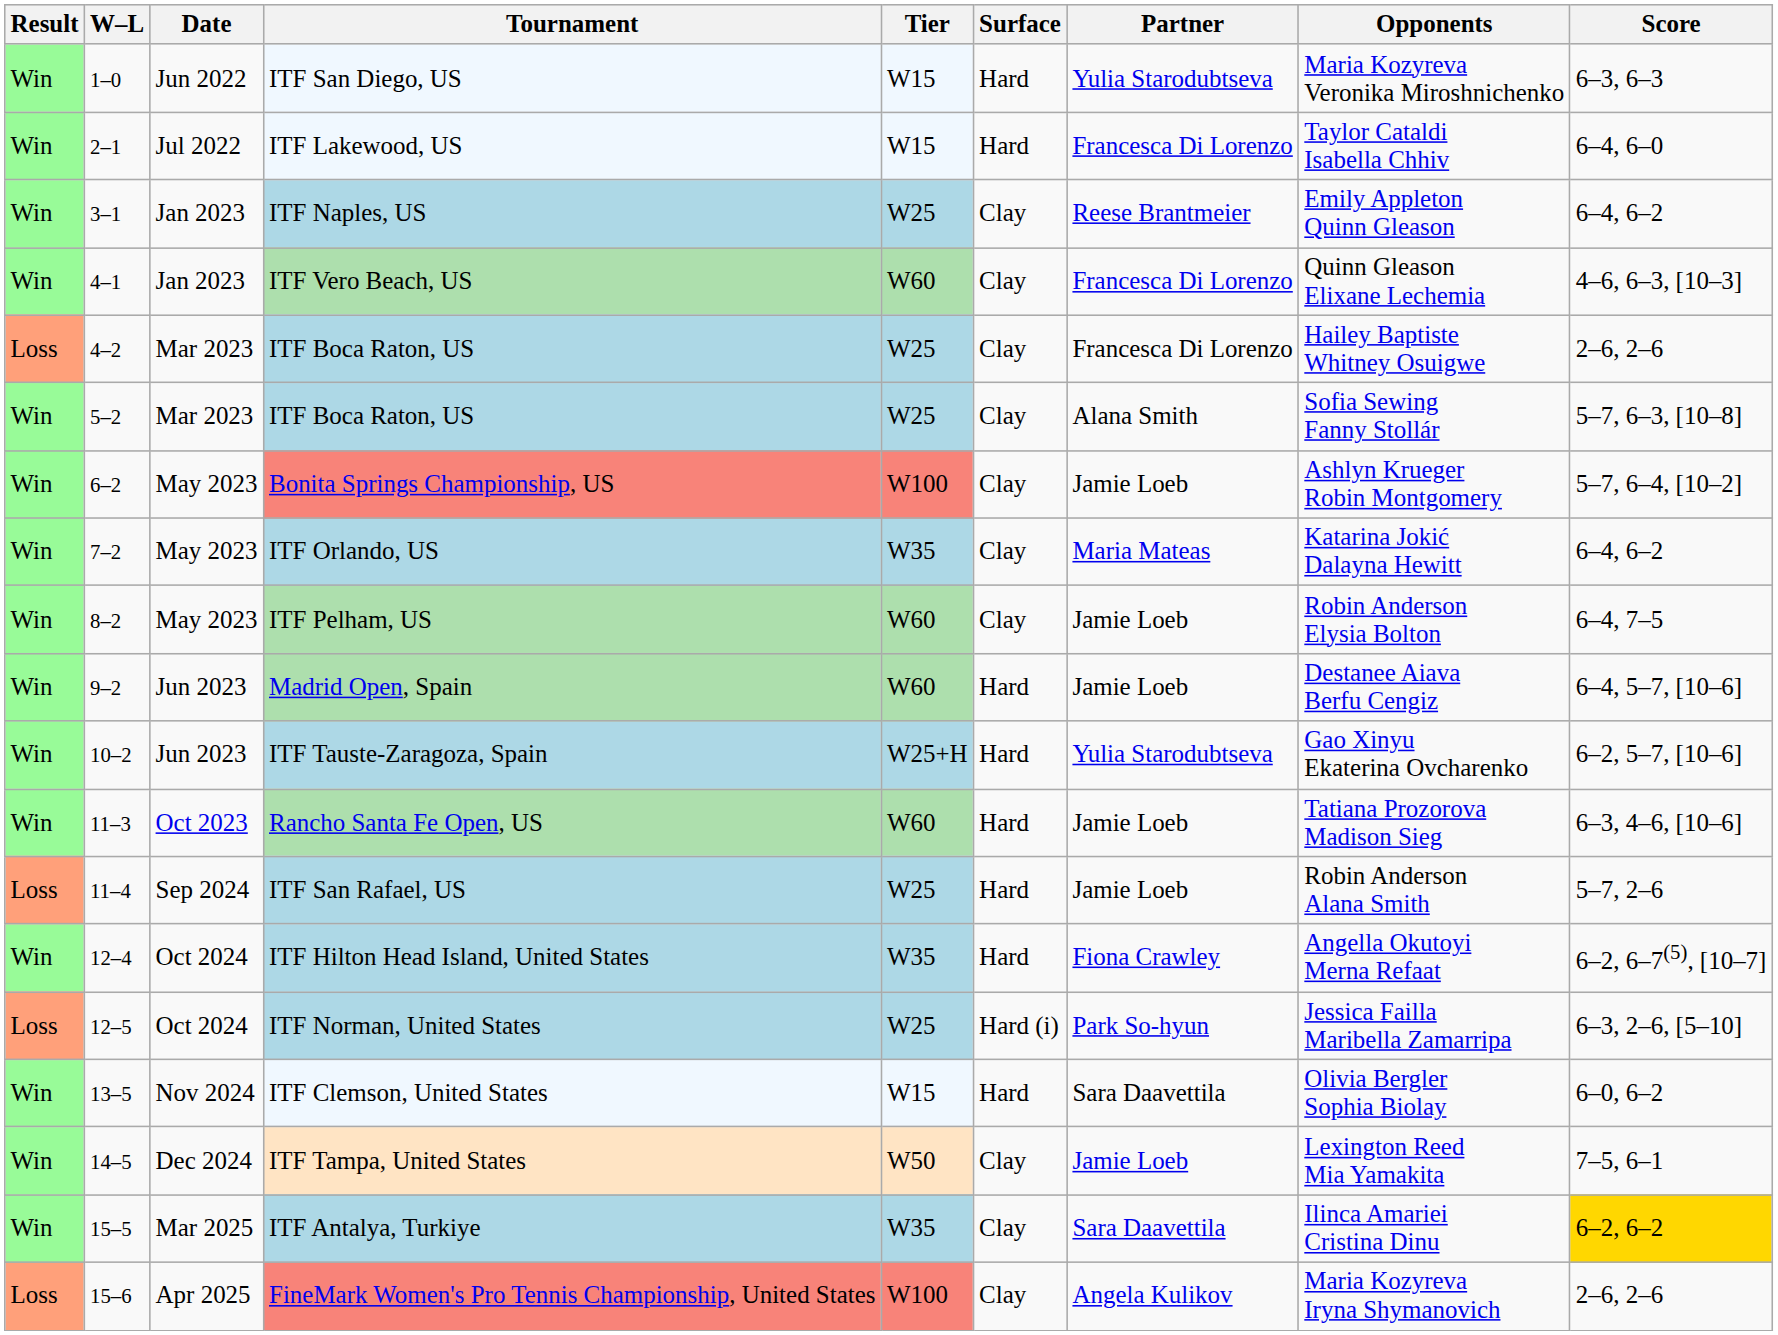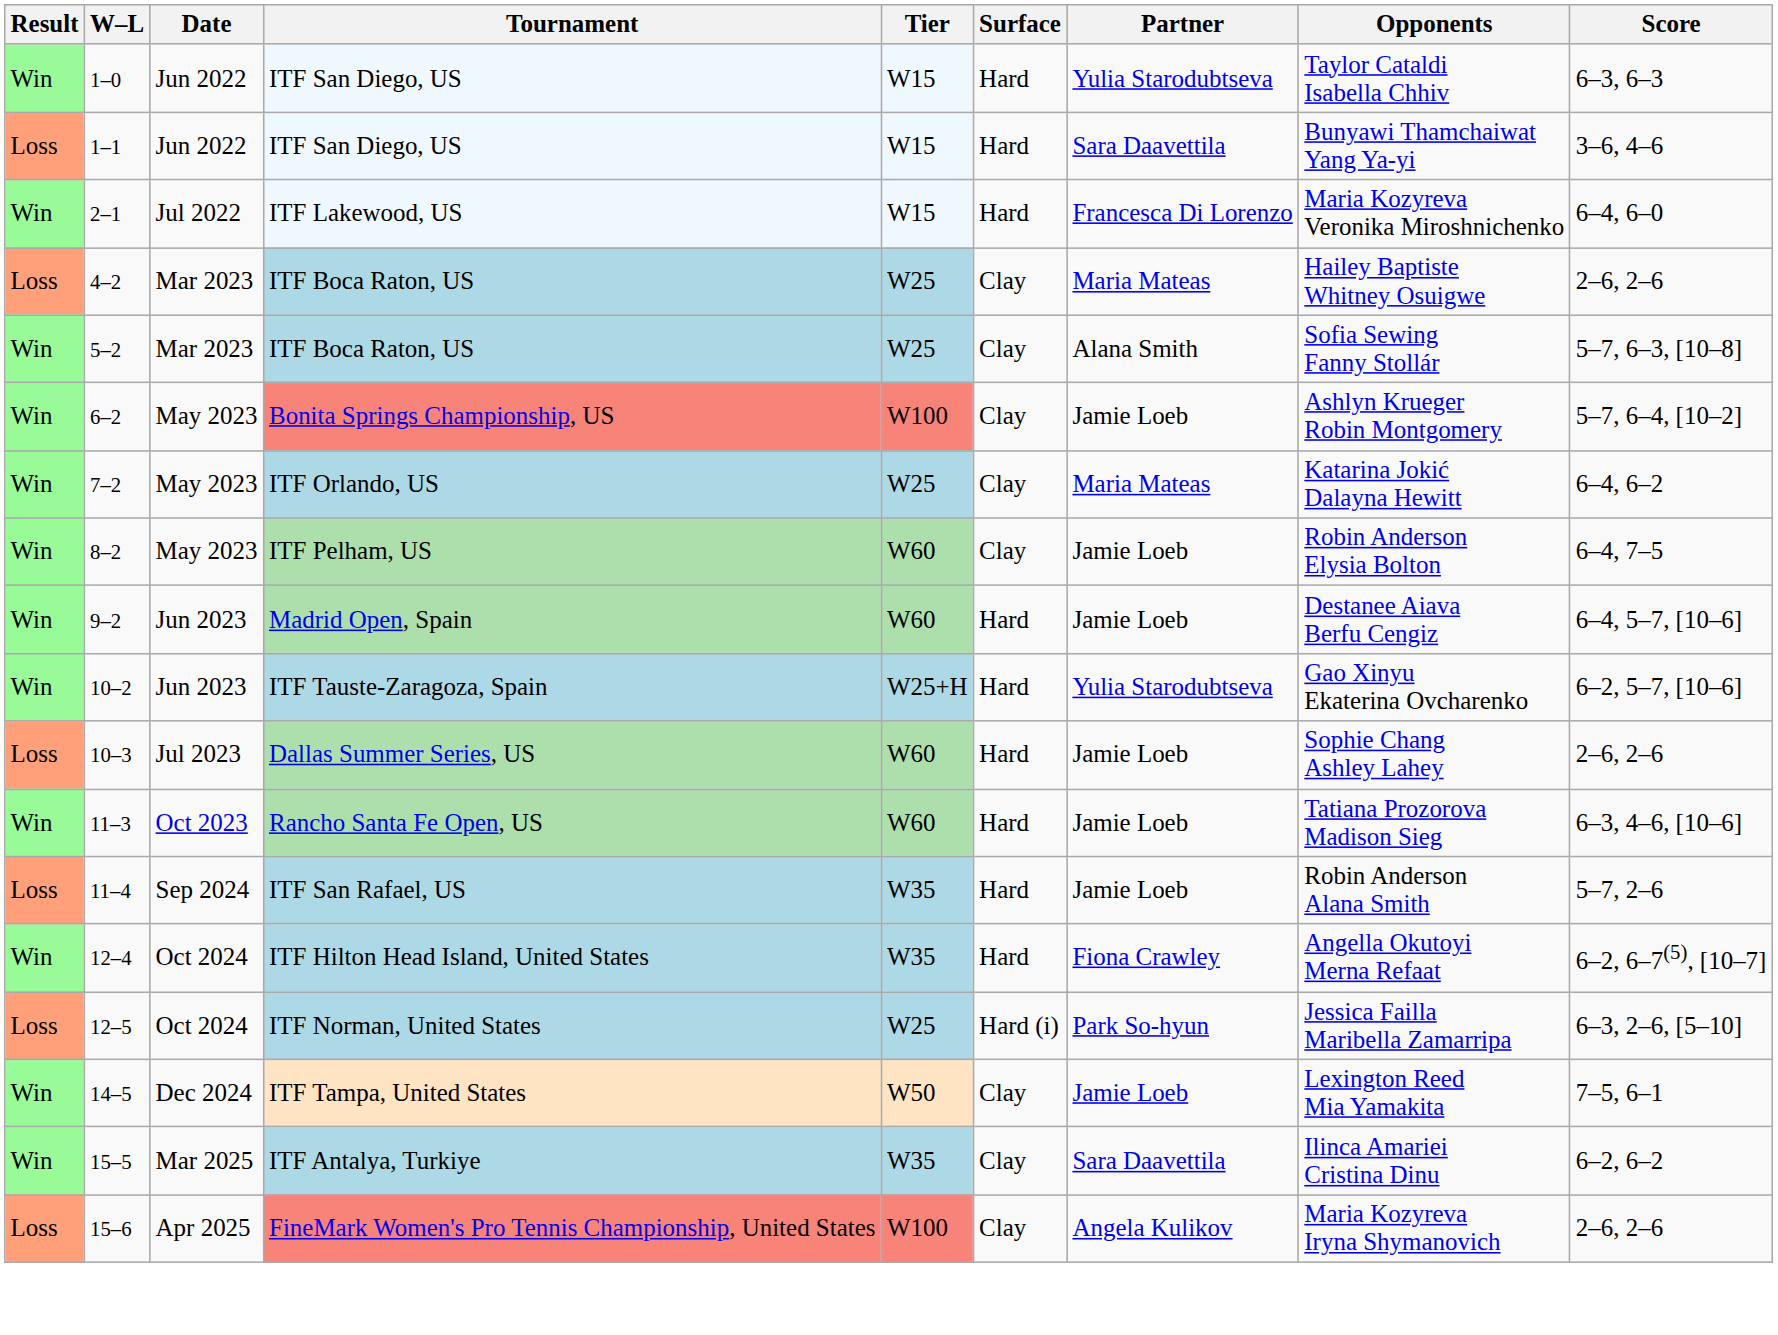 <table class="wikitable sortable">
 <tr>
 <th>Result</th>
 <th class=unsortable>W–L</th>
 <th>Date</th>
 <th>Tournament</th>
 <th>Tier</th>
 <th>Surface</th>
 <th>Partner</th>
 <th>Opponents</th>
 <th class=unsortable>Score</th>
 </tr>
 <tr>
 <td style="background:#98fb98;">Win</td>
 <td><small>1–0</small></td>
 <td>Jun 2022</td>
 <td style="background:#f0f8ff;">ITF San Diego, US</td>
 <td style="background:#f0f8ff;">W15</td>
 <td>Hard</td>
 <td> <a href='#'>Yulia Starodubtseva</a></td>
-<td> <a href='#'>Maria Kozyreva</a> <br>  Veronika Miroshnichenko</td>
+<td> <a href='#'>Taylor Cataldi</a> <br>  <a href='#'>Isabella Chhiv</a></td>
 <td>6–3, 6–3</td>
+</tr>
+<tr>
+<td style="background:#ffa07a;">Loss</td>
+<td><small>1–1</small></td>
+<td>Jun 2022</td>
+<td style="background:#f0f8ff;">ITF San Diego, US</td>
+<td style="background:#f0f8ff;">W15</td>
+<td>Hard</td>
+<td> <a href='#'>Sara Daavettila</a></td>
+<td> <a href='#'>Bunyawi Thamchaiwat</a> <br>  <a href='#'>Yang Ya-yi</a></td>
+<td>3–6, 4–6</td>
 </tr>
 <tr>
 <td style="background:#98fb98;">Win</td>
 <td><small>2–1</small></td>
 <td>Jul 2022</td>
 <td style="background:#f0f8ff;">ITF Lakewood, US</td>
 <td style="background:#f0f8ff;">W15</td>
 <td>Hard</td>
 <td> <a href='#'>Francesca Di Lorenzo</a></td>
-<td> <a href='#'>Taylor Cataldi</a> <br>  <a href='#'>Isabella Chhiv</a></td>
+<td> <a href='#'>Maria Kozyreva</a> <br>  Veronika Miroshnichenko</td>
 <td>6–4, 6–0</td>
-</tr>
-<tr>
-<td style="background:#98fb98;">Win</td>
-<td><small>3–1</small></td>
-<td>Jan 2023</td>
-<td style="background:lightblue;">ITF Naples, US</td>
-<td style="background:lightblue;">W25</td>
-<td>Clay</td>
-<td> <a href='#'>Reese Brantmeier</a></td>
-<td> <a href='#'>Emily Appleton</a> <br>  <a href='#'>Quinn Gleason</a></td>
-<td>6–4, 6–2</td>
-</tr>
-<tr>
-<td style="background:#98fb98;">Win</td>
-<td><small>4–1</small></td>
-<td>Jan 2023</td>
-<td style="background:#addfad;">ITF Vero Beach, US</td>
-<td style="background:#addfad;">W60</td>
-<td>Clay</td>
-<td> <a href='#'>Francesca Di Lorenzo</a></td>
-<td> Quinn Gleason <br>  <a href='#'>Elixane Lechemia</a></td>
-<td>4–6, 6–3, [10–3]</td>
 </tr>
 <tr>
 <td style="background:#ffa07a;">Loss</td>
 <td><small>4–2</small></td>
 <td>Mar 2023</td>
 <td style="background:lightblue;">ITF Boca Raton, US</td>
 <td style="background:lightblue;">W25</td>
 <td>Clay</td>
-<td> Francesca Di Lorenzo</td>
+<td> <a href='#'>Maria Mateas</a></td>
 <td> <a href='#'>Hailey Baptiste</a> <br>  <a href='#'>Whitney Osuigwe</a></td>
 <td>2–6, 2–6</td>
 </tr>
 <tr>
 <td style="background:#98fb98;">Win</td>
 <td><small>5–2</small></td>
 <td>Mar 2023</td>
 <td style="background:lightblue;">ITF Boca Raton, US</td>
 <td style="background:lightblue;">W25</td>
 <td>Clay</td>
 <td> Alana Smith</td>
 <td> <a href='#'>Sofia Sewing</a> <br>  <a href='#'>Fanny Stollár</a></td>
 <td>5–7, 6–3, [10–8]</td>
 </tr>
 <tr>
 <td style="background:#98fb98;">Win</td>
 <td><small>6–2</small></td>
 <td>May 2023</td>
 <td style="background:#f88379;"><a href='#'>Bonita Springs Championship</a>, US</td>
 <td style="background:#f88379;">W100</td>
 <td>Clay</td>
 <td> Jamie Loeb</td>
 <td> <a href='#'>Ashlyn Krueger</a> <br>  <a href='#'>Robin Montgomery</a></td>
 <td>5–7, 6–4, [10–2]</td>
 </tr>
 <tr>
 <td style="background:#98fb98;">Win</td>
 <td><small>7–2</small></td>
 <td>May 2023</td>
 <td style="background:lightblue;">ITF Orlando, US</td>
-<td style="background:lightblue;">W35</td>
+<td style="background:lightblue;">W25</td>
 <td>Clay</td>
 <td> <a href='#'>Maria Mateas</a></td>
 <td> <a href='#'>Katarina Jokić</a> <br>  <a href='#'>Dalayna Hewitt</a></td>
 <td>6–4, 6–2</td>
 </tr>
 <tr>
 <td style="background:#98fb98;">Win</td>
 <td><small>8–2</small></td>
 <td>May 2023</td>
 <td style="background:#addfad;">ITF Pelham, US</td>
 <td style="background:#addfad;">W60</td>
 <td>Clay</td>
 <td> Jamie Loeb</td>
 <td> <a href='#'>Robin Anderson</a> <br>  <a href='#'>Elysia Bolton</a></td>
 <td>6–4, 7–5</td>
 </tr>
 <tr>
 <td style="background:#98fb98;">Win</td>
 <td><small>9–2</small></td>
 <td>Jun 2023</td>
 <td style="background:#addfad;"><a href='#'>Madrid Open</a>, Spain</td>
 <td style="background:#addfad;">W60</td>
 <td>Hard</td>
 <td> Jamie Loeb</td>
 <td> <a href='#'>Destanee Aiava</a> <br>  <a href='#'>Berfu Cengiz</a></td>
 <td>6–4, 5–7, [10–6]</td>
 </tr>
 <tr>
 <td style="background:#98fb98;">Win</td>
 <td><small>10–2</small></td>
 <td>Jun 2023</td>
 <td style="background:lightblue;">ITF Tauste-Zaragoza, Spain</td>
 <td style="background:lightblue;">W25+H</td>
 <td>Hard</td>
 <td> <a href='#'>Yulia Starodubtseva</a></td>
 <td> <a href='#'>Gao Xinyu</a> <br>  Ekaterina Ovcharenko</td>
 <td>6–2, 5–7, [10–6]</td>
 </tr>
 <tr>
+<td style="background:#ffa07a;">Loss</td>
+<td><small>10–3</small></td>
+<td>Jul 2023</td>
+<td style="background:#addfad;"><a href='#'>Dallas Summer Series</a>, US</td>
+<td style="background:#addfad;">W60</td>
+<td>Hard</td>
+<td> Jamie Loeb</td>
+<td> <a href='#'>Sophie Chang</a> <br>  <a href='#'>Ashley Lahey</a></td>
+<td>2–6, 2–6</td>
+</tr>
+<tr>
 <td style="background:#98fb98;">Win</td>
 <td><small>11–3</small></td>
 <td><a href='#'>Oct 2023</a></td>
 <td style="background:#addfad;"><a href='#'>Rancho Santa Fe Open</a>, US</td>
 <td style="background:#addfad;">W60</td>
 <td>Hard</td>
 <td> Jamie Loeb</td>
 <td> <a href='#'>Tatiana Prozorova</a> <br>  <a href='#'>Madison Sieg</a></td>
 <td>6–3, 4–6, [10–6]</td>
 </tr>
 <tr>
 <td style="background:#ffa07a;">Loss</td>
 <td><small>11–4</small></td>
 <td>Sep 2024</td>
 <td style="background:lightblue;">ITF San Rafael, US</td>
-<td style="background:lightblue;">W25</td>
+<td style="background:lightblue;">W35</td>
 <td>Hard</td>
 <td> Jamie Loeb</td>
 <td> Robin Anderson <br>  <a href='#'>Alana Smith</a></td>
 <td>5–7, 2–6</td>
 </tr>
 <tr>
 <td style="background:#98fb98;">Win</td>
 <td><small>12–4</small></td>
 <td>Oct 2024</td>
 <td style="background:lightblue;">ITF Hilton Head Island, United States</td>
 <td style="background:lightblue;">W35</td>
 <td>Hard</td>
 <td> <a href='#'>Fiona Crawley</a></td>
 <td> <a href='#'>Angella Okutoyi</a> <br>  <a href='#'>Merna Refaat</a></td>
 <td>6–2, 6–7<sup>(5)</sup>, [10–7]</td>
 </tr>
 <tr>
 <td style="background:#ffa07a;">Loss</td>
 <td><small>12–5</small></td>
 <td>Oct 2024</td>
 <td style="background:lightblue;">ITF Norman, United States</td>
 <td style="background:lightblue;">W25</td>
 <td>Hard (i)</td>
 <td> <a href='#'>Park So-hyun</a></td>
 <td> <a href='#'>Jessica Failla</a> <br>  <a href='#'>Maribella Zamarripa</a></td>
 <td>6–3, 2–6, [5–10]</td>
 </tr>
 <tr>
 <td style="background:#98fb98;">Win</td>
-<td><small>13–5</small></td>
-<td>Nov 2024</td>
-<td style="background:#f0f8ff;">ITF Clemson, United States</td>
-<td style="background:#f0f8ff;">W15</td>
-<td>Hard</td>
-<td> Sara Daavettila</td>
-<td> <a href='#'>Olivia Bergler</a> <br> <a href='#'>Sophia Biolay</a></td>
-<td>6–0, 6–2</td>
-</tr>
-<tr>
-<td style="background:#98fb98;">Win</td>
 <td><small>14–5</small></td>
 <td>Dec 2024</td>
 <td style="background:#ffe4c4;">ITF Tampa, United States</td>
 <td style="background:#ffe4c4;">W50</td>
 <td>Clay</td>
 <td> <a href='#'>Jamie Loeb</a></td>
 <td> <a href='#'>Lexington Reed</a> <br>  <a href='#'>Mia Yamakita</a></td>
 <td>7–5, 6–1</td>
 </tr>
 <tr>
 <td style="background:#98fb98;">Win</td>
 <td><small>15–5</small></td>
 <td>Mar 2025</td>
 <td style="background:lightblue;">ITF Antalya, Turkiye</td>
 <td style="background:lightblue;">W35</td>
 <td>Clay</td>
 <td> <a href='#'>Sara Daavettila</a></td>
 <td> <a href='#'>Ilinca Amariei</a> <br>  <a href='#'>Cristina Dinu</a></td>
-<td style="background: gold;">6–2, 6–2</td>
+<td>6–2, 6–2</td>
 </tr>
 <tr>
 <td style="background:#ffa07a;">Loss</td>
 <td><small>15–6</small></td>
 <td>Apr 2025</td>
 <td style="background:#f88379;"><a href='#'>FineMark Women's Pro Tennis Championship</a>, United States</td>
 <td style="background:#f88379;">W100</td>
 <td>Clay</td>
 <td> <a href='#'>Angela Kulikov</a></td>
 <td> <a href='#'>Maria Kozyreva</a> <br>  <a href='#'>Iryna Shymanovich</a></td>
 <td>2–6, 2–6</td>
 </tr>
 </table>
